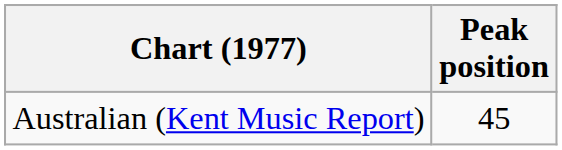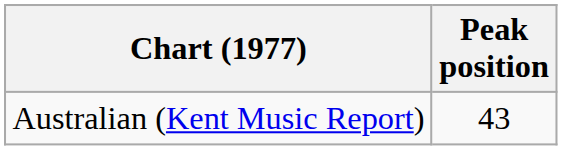 <table class="wikitable sortable">
 <tr>
 <th>Chart (1977)</th>
 <th>Peak<br>position</th>
 </tr>
 <tr>
 <td>Australian (<a href='#'>Kent Music Report</a>)</td>
-<td style="text-align:center;">45</td>
+<td style="text-align:center;">43</td>
 </tr>
 </table>
